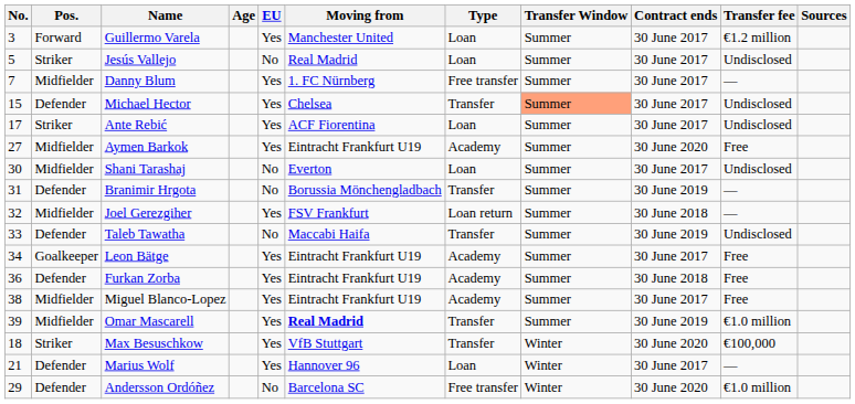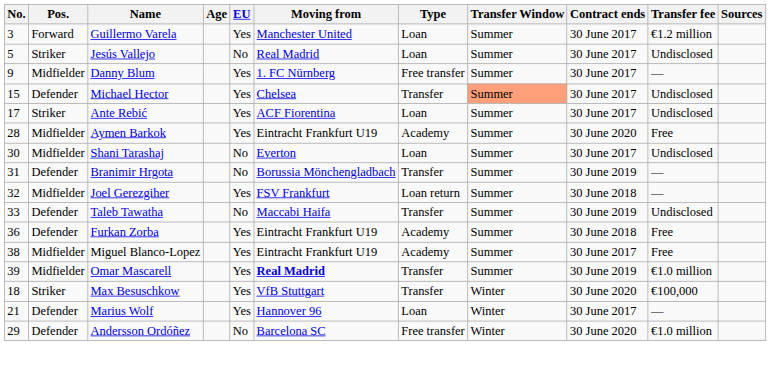 <table class="wikitable">
 <tr>
 <th>No.</th>
 <th>Pos.</th>
 <th>Name</th>
 <th>Age</th>
 <th><a href='#'>EU</a></th>
 <th>Moving from</th>
 <th>Type</th>
 <th>Transfer Window</th>
 <th>Contract ends</th>
 <th>Transfer fee</th>
 <th>Sources</th>
 </tr>
 <tr>
 <td>3</td>
 <td>Forward</td>
 <td><a href='#'>Guillermo Varela</a></td>
 <td></td>
 <td>Yes</td>
 <td><a href='#'>Manchester United</a></td>
 <td>Loan</td>
 <td>Summer</td>
 <td>30 June 2017</td>
 <td>€1.2 million</td>
 <td></td>
 </tr>
 <tr>
 <td>5</td>
 <td>Striker</td>
 <td><a href='#'>Jesús Vallejo</a></td>
 <td></td>
 <td>No</td>
 <td><a href='#'>Real Madrid</a></td>
 <td>Loan</td>
 <td>Summer</td>
 <td>30 June 2017</td>
 <td>Undisclosed</td>
 <td></td>
 </tr>
 <tr>
-<td>7</td>
+<td>9</td>
 <td>Midfielder</td>
 <td><a href='#'>Danny Blum</a></td>
 <td></td>
 <td>Yes</td>
 <td><a href='#'>1. FC Nürnberg</a></td>
 <td>Free transfer</td>
 <td>Summer</td>
 <td>30 June 2017</td>
 <td>—</td>
 <td></td>
 </tr>
 <tr>
 <td>15</td>
 <td>Defender</td>
 <td><a href='#'>Michael Hector</a></td>
 <td></td>
 <td>Yes</td>
 <td><a href='#'>Chelsea</a></td>
 <td>Transfer</td>
 <td style="background: lightsalmon;">Summer</td>
 <td>30 June 2017</td>
 <td>Undisclosed</td>
 <td></td>
 </tr>
 <tr>
 <td>17</td>
 <td>Striker</td>
 <td><a href='#'>Ante Rebić</a></td>
 <td></td>
 <td>Yes</td>
 <td><a href='#'>ACF Fiorentina</a></td>
 <td>Loan</td>
 <td>Summer</td>
 <td>30 June 2017</td>
 <td>Undisclosed</td>
 <td></td>
 </tr>
 <tr>
-<td>27</td>
+<td>28</td>
 <td>Midfielder</td>
 <td><a href='#'>Aymen Barkok</a></td>
 <td></td>
 <td>Yes</td>
 <td>Eintracht Frankfurt U19</td>
 <td>Academy</td>
 <td>Summer</td>
 <td>30 June 2020</td>
 <td>Free</td>
 <td></td>
 </tr>
 <tr>
 <td>30</td>
 <td>Midfielder</td>
 <td><a href='#'>Shani Tarashaj</a></td>
 <td></td>
 <td>No</td>
 <td><a href='#'>Everton</a></td>
 <td>Loan</td>
 <td>Summer</td>
 <td>30 June 2017</td>
 <td>Undisclosed</td>
 <td></td>
 </tr>
 <tr>
 <td>31</td>
 <td>Defender</td>
 <td><a href='#'>Branimir Hrgota</a></td>
 <td></td>
 <td>No</td>
 <td><a href='#'>Borussia Mönchengladbach</a></td>
 <td>Transfer</td>
 <td>Summer</td>
 <td>30 June 2019</td>
 <td>—</td>
 <td></td>
 </tr>
 <tr>
 <td>32</td>
 <td>Midfielder</td>
 <td><a href='#'>Joel Gerezgiher</a></td>
 <td></td>
 <td>Yes</td>
 <td><a href='#'>FSV Frankfurt</a></td>
 <td>Loan return</td>
 <td>Summer</td>
 <td>30 June 2018</td>
 <td>—</td>
 <td></td>
 </tr>
 <tr>
 <td>33</td>
 <td>Defender</td>
 <td><a href='#'>Taleb Tawatha</a></td>
 <td></td>
 <td>No</td>
 <td><a href='#'>Maccabi Haifa</a></td>
 <td>Transfer</td>
 <td>Summer</td>
 <td>30 June 2019</td>
 <td>Undisclosed</td>
-<td></td>
-</tr>
-<tr>
-<td>34</td>
-<td>Goalkeeper</td>
-<td><a href='#'>Leon Bätge</a></td>
-<td></td>
-<td>Yes</td>
-<td>Eintracht Frankfurt U19</td>
-<td>Academy</td>
-<td>Summer</td>
-<td>30 June 2017</td>
-<td>Free</td>
 <td></td>
 </tr>
 <tr>
 <td>36</td>
 <td>Defender</td>
 <td><a href='#'>Furkan Zorba</a></td>
 <td></td>
 <td>Yes</td>
 <td>Eintracht Frankfurt U19</td>
 <td>Academy</td>
 <td>Summer</td>
 <td>30 June 2018</td>
 <td>Free</td>
 <td></td>
 </tr>
 <tr>
 <td>38</td>
 <td>Midfielder</td>
 <td>Miguel Blanco-Lopez</td>
 <td></td>
 <td>Yes</td>
 <td>Eintracht Frankfurt U19</td>
 <td>Academy</td>
 <td>Summer</td>
 <td>30 June 2017</td>
 <td>Free</td>
 <td></td>
 </tr>
 <tr>
 <td>39</td>
 <td>Midfielder</td>
 <td><a href='#'>Omar Mascarell</a></td>
 <td></td>
 <td>Yes</td>
 <td><strong><a href='#'>Real Madrid</a></strong></td>
 <td>Transfer</td>
 <td>Summer</td>
 <td>30 June 2019</td>
 <td>€1.0 million</td>
 <td></td>
 </tr>
 <tr>
 <td>18</td>
 <td>Striker</td>
 <td><a href='#'>Max Besuschkow</a></td>
 <td></td>
 <td>Yes</td>
 <td><a href='#'>VfB Stuttgart</a></td>
 <td>Transfer</td>
 <td>Winter</td>
 <td>30 June 2020</td>
 <td>€100,000</td>
 <td></td>
 </tr>
 <tr>
 <td>21</td>
 <td>Defender</td>
 <td><a href='#'>Marius Wolf</a></td>
 <td></td>
 <td>Yes</td>
 <td><a href='#'>Hannover 96</a></td>
 <td>Loan</td>
 <td>Winter</td>
 <td>30 June 2017</td>
 <td>—</td>
 <td></td>
 </tr>
 <tr>
 <td>29</td>
 <td>Defender</td>
 <td><a href='#'>Andersson Ordóñez</a></td>
 <td></td>
 <td>No</td>
 <td><a href='#'>Barcelona SC</a></td>
 <td>Free transfer</td>
 <td>Winter</td>
 <td>30 June 2020</td>
 <td>€1.0 million</td>
 <td></td>
 </tr>
 </table>
